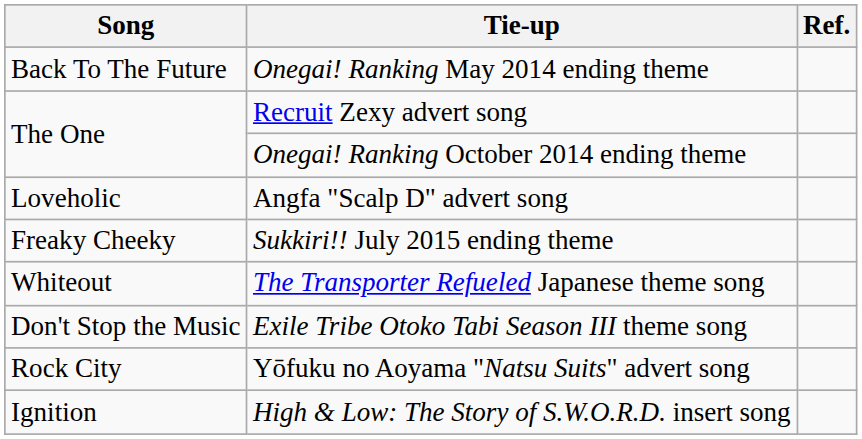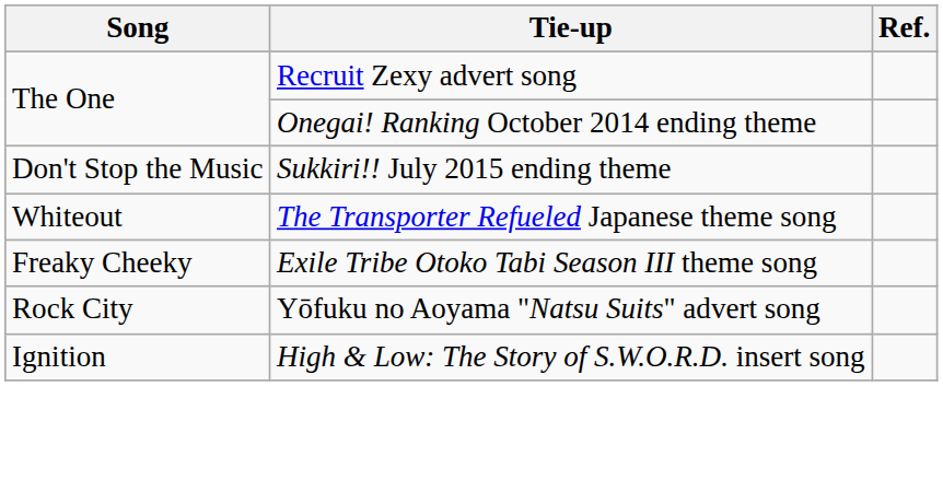 <table class="wikitable">
 <tr>
 <th>Song</th>
 <th>Tie-up</th>
 <th>Ref.</th>
-</tr>
-<tr>
-<td>Back To The Future</td>
-<td><em>Onegai! Ranking</em> May 2014 ending theme</td>
-<td></td>
 </tr>
 <tr>
 <td rowspan="2">The One</td>
 <td><a href='#'>Recruit</a> Zexy advert song</td>
 <td></td>
 </tr>
 <tr>
 <td><em>Onegai! Ranking</em> October 2014 ending theme</td>
 <td></td>
 </tr>
 <tr>
-<td>Loveholic</td>
-<td>Angfa "Scalp D" advert song</td>
-<td></td>
-</tr>
-<tr>
-<td>Freaky Cheeky</td>
+<td>Don't Stop the Music</td>
 <td><em>Sukkiri!!</em> July 2015 ending theme</td>
 <td></td>
 </tr>
 <tr>
 <td>Whiteout</td>
 <td><em><a href='#'>The Transporter Refueled</a></em> Japanese theme song</td>
 <td></td>
 </tr>
 <tr>
-<td>Don't Stop the Music</td>
+<td>Freaky Cheeky</td>
 <td><em>Exile Tribe Otoko Tabi Season III</em> theme song</td>
 <td></td>
 </tr>
 <tr>
 <td>Rock City</td>
 <td>Yōfuku no Aoyama "<em>Natsu Suits</em>" advert song</td>
 <td></td>
 </tr>
 <tr>
 <td>Ignition</td>
 <td><em>High & Low: The Story of S.W.O.R.D.</em> insert song</td>
 <td></td>
 </tr>
 </table>
